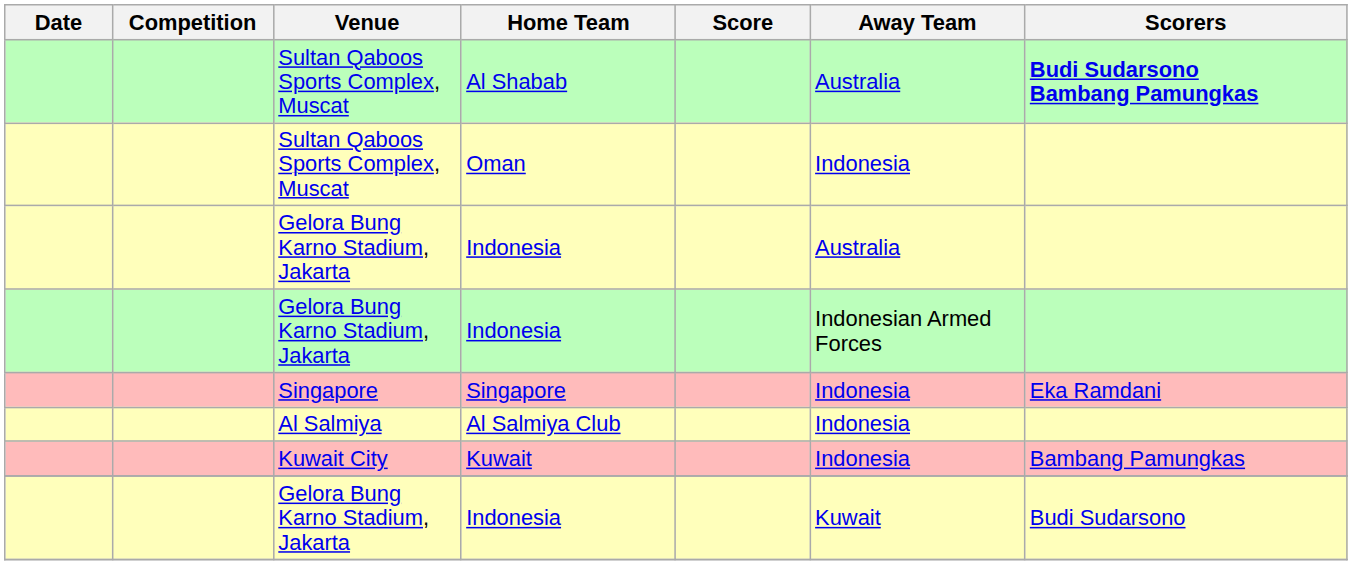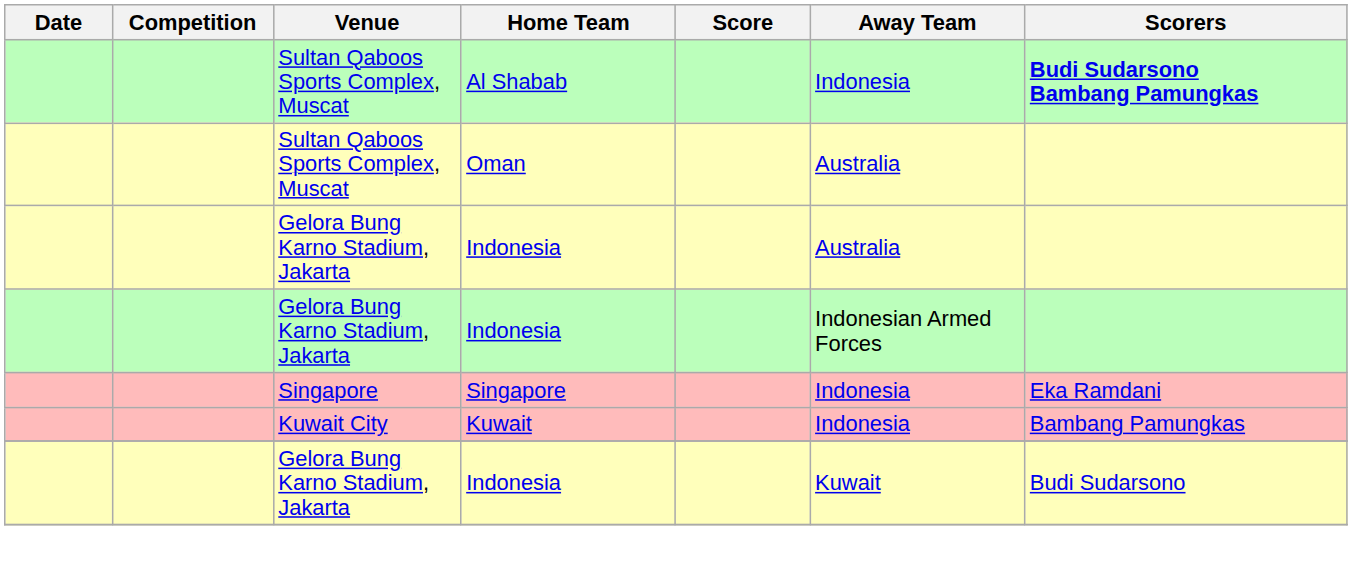 <table class="wikitable" width=100% style="font-size: 90%">
 <tr>
 <th width=8%>Date</th>
 <th width=12%>Competition</th>
 <th width=14%>Venue</th>
 <th width=16%>Home Team</th>
 <th width=10%>Score</th>
 <th width=16%>Away Team</th>
 <th width=24%>Scorers</th>
 </tr>
 <tr bgcolor="#bbffbb">
 <td></td>
 <td></td>
 <td> <a href='#'>Sultan Qaboos Sports Complex</a>, <a href='#'>Muscat</a></td>
 <td> <a href='#'>Al Shabab</a></td>
 <td></td>
-<td> <a href='#'>Australia</a></td>
+<td> <a href='#'>Indonesia</a></td>
 <td><strong><a href='#'>Budi Sudarsono</a> <br><a href='#'>Bambang Pamungkas</a>  </strong></td>
 </tr>
 <tr bgcolor= "#ffffbb">
 <td></td>
 <td></td>
 <td> <a href='#'>Sultan Qaboos Sports Complex</a>, <a href='#'>Muscat</a></td>
 <td> <a href='#'>Oman</a></td>
 <td></td>
-<td> <a href='#'>Indonesia</a></td>
+<td> <a href='#'>Australia</a></td>
 <td></td>
 </tr>
 <tr bgcolor= "#ffffbb">
 <td></td>
 <td></td>
 <td> <a href='#'>Gelora Bung Karno Stadium</a>, <a href='#'>Jakarta</a></td>
 <td> <a href='#'>Indonesia</a></td>
 <td></td>
 <td> <a href='#'>Australia</a></td>
 <td></td>
 </tr>
 <tr bgcolor="#bbffbb">
 <td></td>
 <td></td>
 <td> <a href='#'>Gelora Bung Karno Stadium</a>, <a href='#'>Jakarta</a></td>
 <td> <a href='#'>Indonesia</a></td>
 <td></td>
 <td> Indonesian Armed Forces</td>
 <td></td>
 </tr>
 <tr bgcolor="#ffbbbb">
 <td></td>
 <td></td>
 <td> <a href='#'>Singapore</a></td>
 <td> <a href='#'>Singapore</a></td>
 <td></td>
 <td> <a href='#'>Indonesia</a></td>
 <td><a href='#'>Eka Ramdani</a> </td>
 </tr>
-<tr bgcolor= "#ffffbb">
-<td></td>
-<td></td>
-<td> <a href='#'>Al Salmiya</a></td>
-<td> <a href='#'>Al Salmiya Club</a></td>
-<td></td>
-<td> <a href='#'>Indonesia</a></td>
-<td></td>
-</tr>
 <tr bgcolor="#ffbbbb">
 <td></td>
 <td></td>
 <td>  <a href='#'>Kuwait City</a></td>
 <td> <a href='#'>Kuwait</a></td>
 <td></td>
 <td> <a href='#'>Indonesia</a></td>
 <td><a href='#'>Bambang Pamungkas</a> </td>
 </tr>
 <tr>
 </tr>
 <tr bgcolor= "#ffffbb">
 <td></td>
 <td></td>
 <td> <a href='#'>Gelora Bung Karno Stadium</a>, <a href='#'>Jakarta</a></td>
 <td> <a href='#'>Indonesia</a></td>
 <td></td>
 <td> <a href='#'>Kuwait</a></td>
 <td><a href='#'>Budi Sudarsono</a> </td>
 </tr>
 <tr>
 </tr>
 </table>
